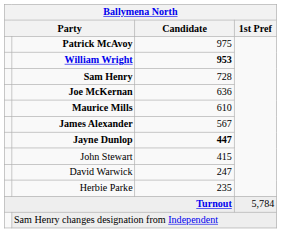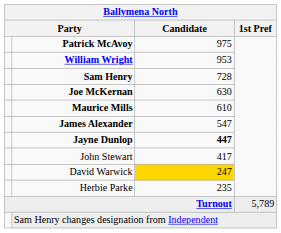 <table class="wikitable">
 <tr>
 <th colspan="4" align="center"><a href='#'>Ballymena North</a></th>
 </tr>
 <tr>
 <th colspan="2" align="center" width=200>Party</th>
 <th width=150>Candidate</th>
 <th width=60>1st Pref</th>
 </tr>
 <tr>
 <td></td>
 <td align="right"><strong>Patrick McAvoy</strong></td>
 <td align="right">975</td>
 </tr>
 <tr>
 <td></td>
 <td align="right"><strong><a href='#'>William Wright</a></strong></td>
-<td align="right"><strong>953</strong></td>
+<td align="right">953</td>
 </tr>
 <tr>
 <td></td>
 <td align="right"><strong>Sam Henry</strong></td>
 <td align="right">728</td>
 </tr>
 <tr>
 <td></td>
 <td align="right"><strong>Joe McKernan</strong></td>
-<td align="right">636</td>
+<td align="right">630</td>
 </tr>
 <tr>
 <td></td>
 <td align="right"><strong>Maurice Mills</strong></td>
 <td align="right">610</td>
 </tr>
 <tr>
 <td></td>
 <td align="right"><strong>James Alexander</strong></td>
-<td align="right">567</td>
+<td align="right">547</td>
 </tr>
 <tr>
 <td></td>
 <td align="right"><strong>Jayne Dunlop</strong></td>
 <td align="right"><strong>447</strong></td>
 </tr>
 <tr>
 <td></td>
 <td align="right">John Stewart</td>
-<td align="right">415</td>
+<td align="right">417</td>
 </tr>
 <tr>
 <td></td>
 <td align="right">David Warwick</td>
-<td align="right">247</td>
+<td align="right" style="background: gold;">247</td>
 </tr>
 <tr>
 <td></td>
 <td align="right">Herbie Parke</td>
 <td align="right">235</td>
 </tr>
 <tr bgcolor="EEEEEE">
 <td colspan=3 align="right"><strong><a href='#'>Turnout</a></strong></td>
-<td align="right">5,784</td>
+<td align="right">5,789</td>
 </tr>
 <tr>
 <td bgcolor=></td>
 <td colspan=3 bgcolor="EEEEEE">Sam Henry changes designation from <a href='#'>Independent</a></td>
 </tr>
 </table>
